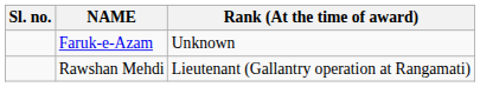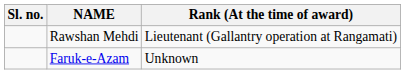 <table class ="wikitable">
 <tr>
 <th>Sl. no.</th>
 <th>NAME</th>
 <th>Rank (At the time of award)</th>
 </tr>
 <tr>
 <td></td>
+<td>Rawshan Mehdi</td>
+<td>Lieutenant (Gallantry operation at Rangamati)</td>
+</tr>
+<tr>
+<td></td>
 <td><a href='#'>Faruk-e-Azam</a></td>
 <td>Unknown</td>
 </tr>
-<tr>
-<td></td>
-<td>Rawshan Mehdi</td>
-<td>Lieutenant (Gallantry operation at Rangamati)</td>
-</tr>
 </table>
